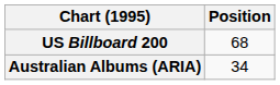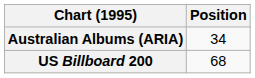 <table class="wikitable sortable plainrowheaders" style="text-align:center">
 <tr>
 <th scope="col">Chart (1995)</th>
 <th scope="col">Position</th>
 </tr>
 <tr>
+<th scope="row">Australian Albums (ARIA)</th>
+<td>34</td>
+</tr>
+<tr>
 <th scope="row">US <em>Billboard</em> 200</th>
 <td>68</td>
 </tr>
-<tr>
-<th scope="row">Australian Albums (ARIA)</th>
-<td>34</td>
-</tr>
 </table>
